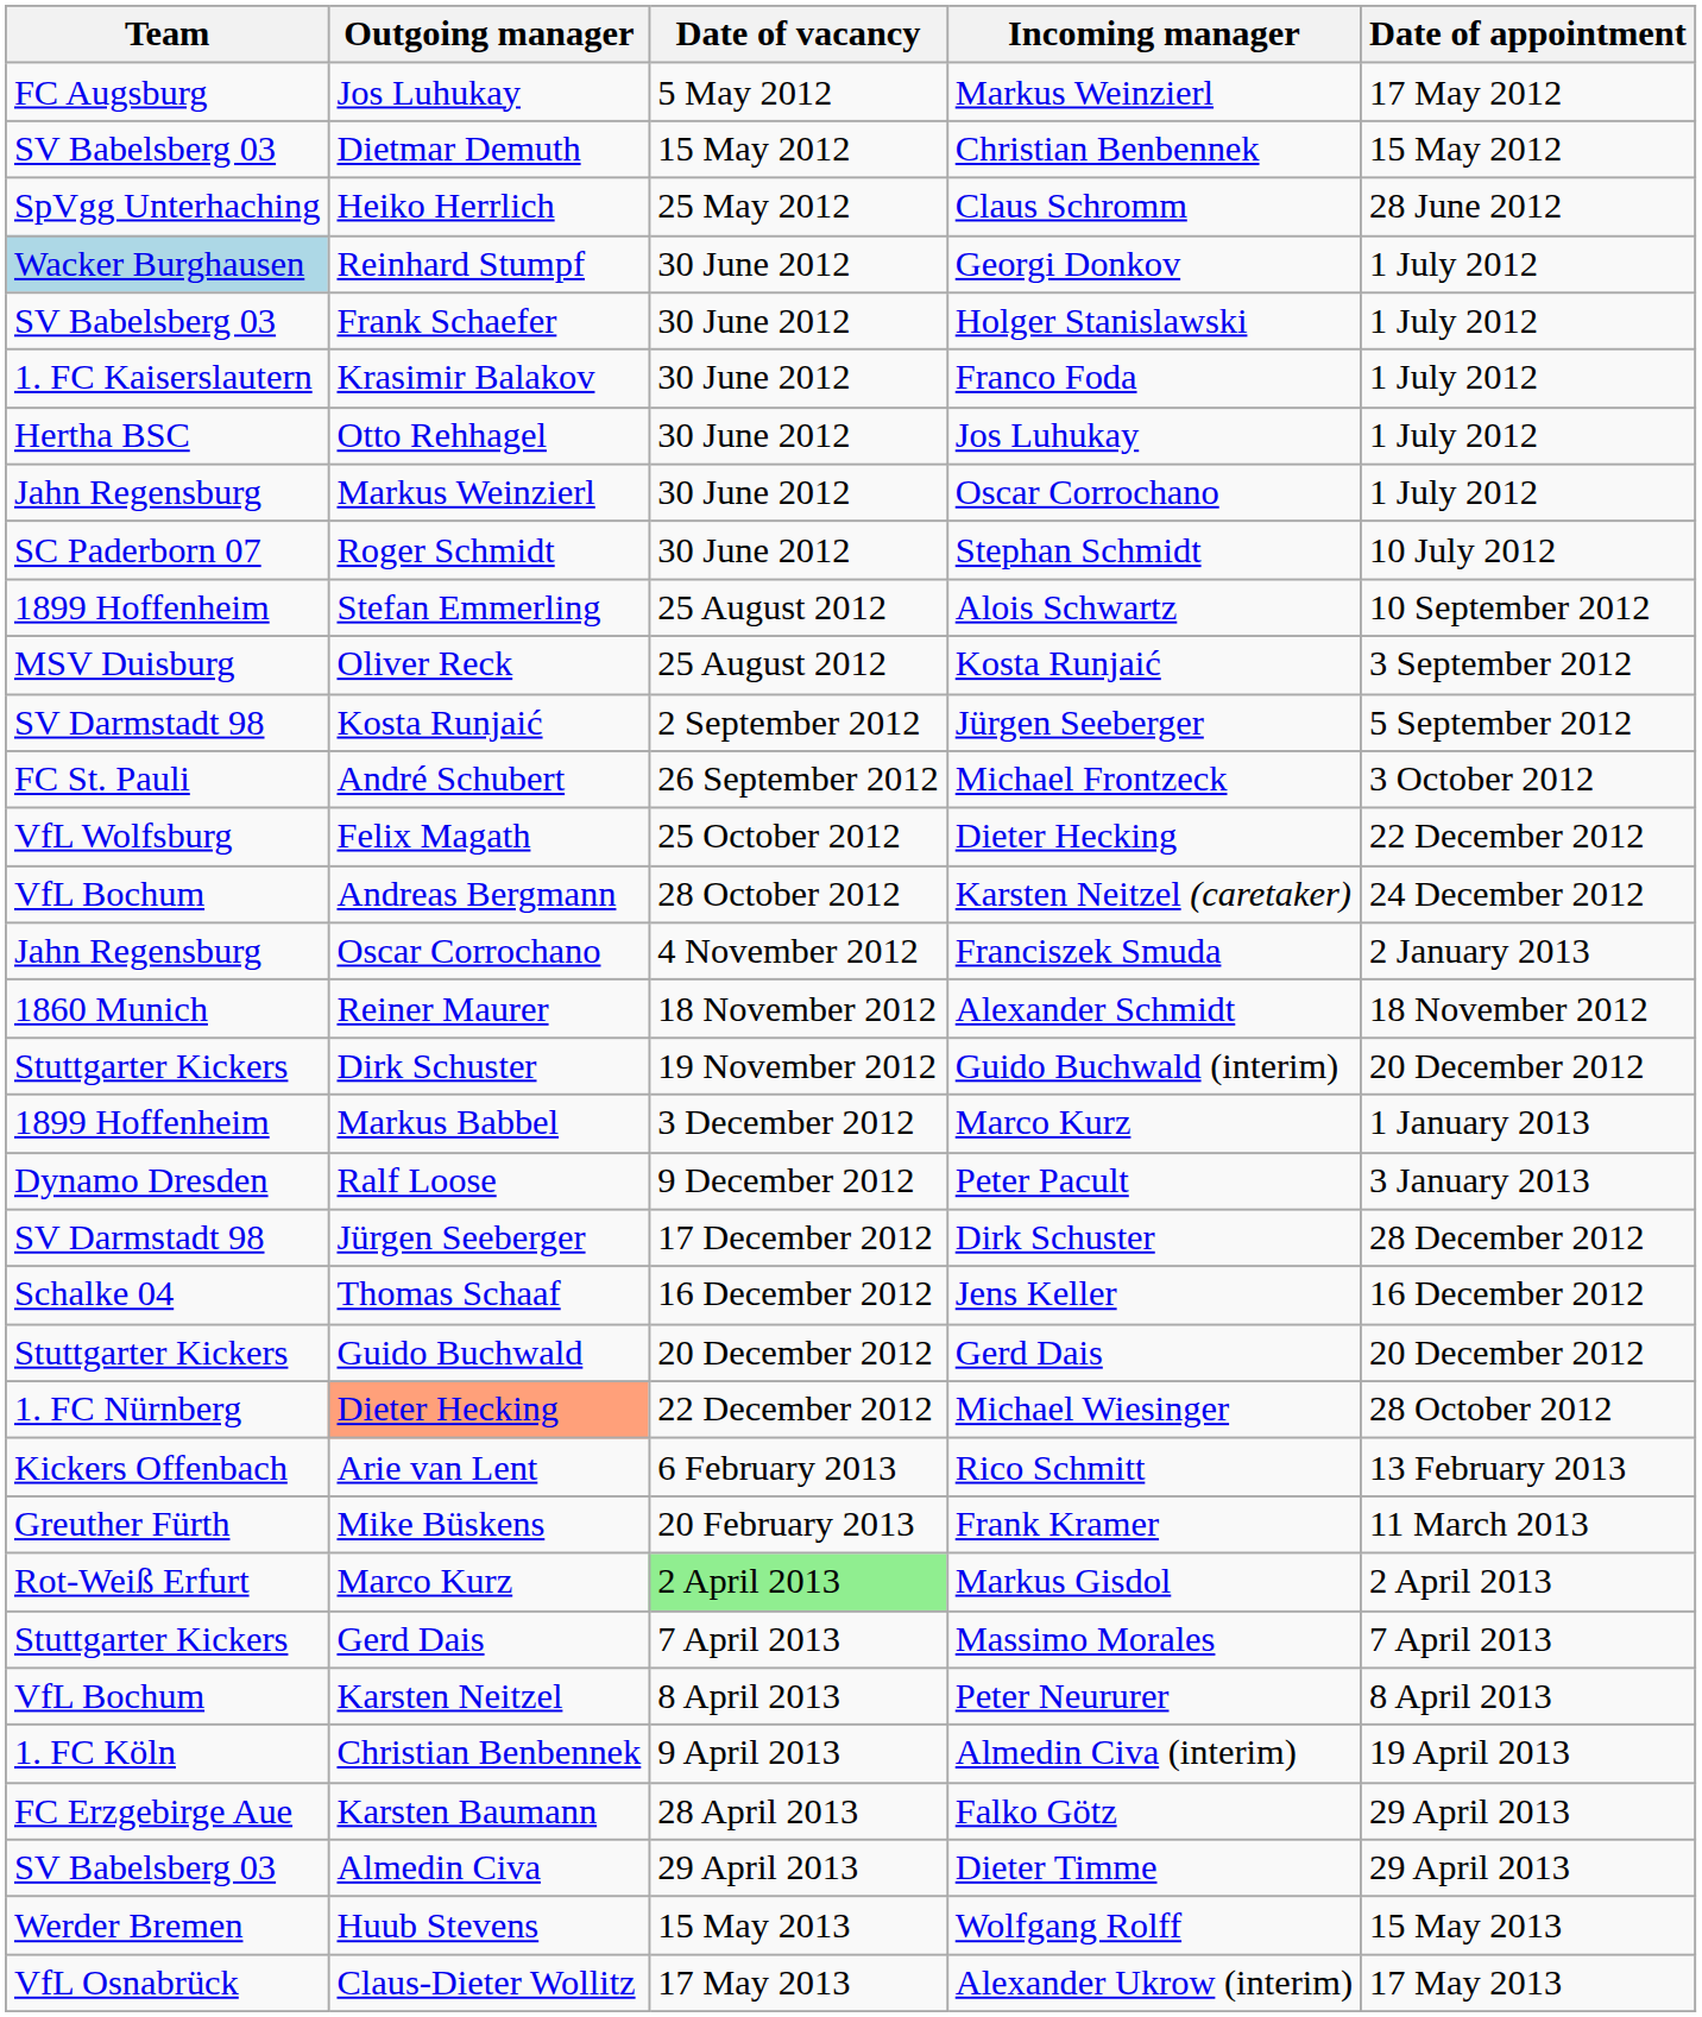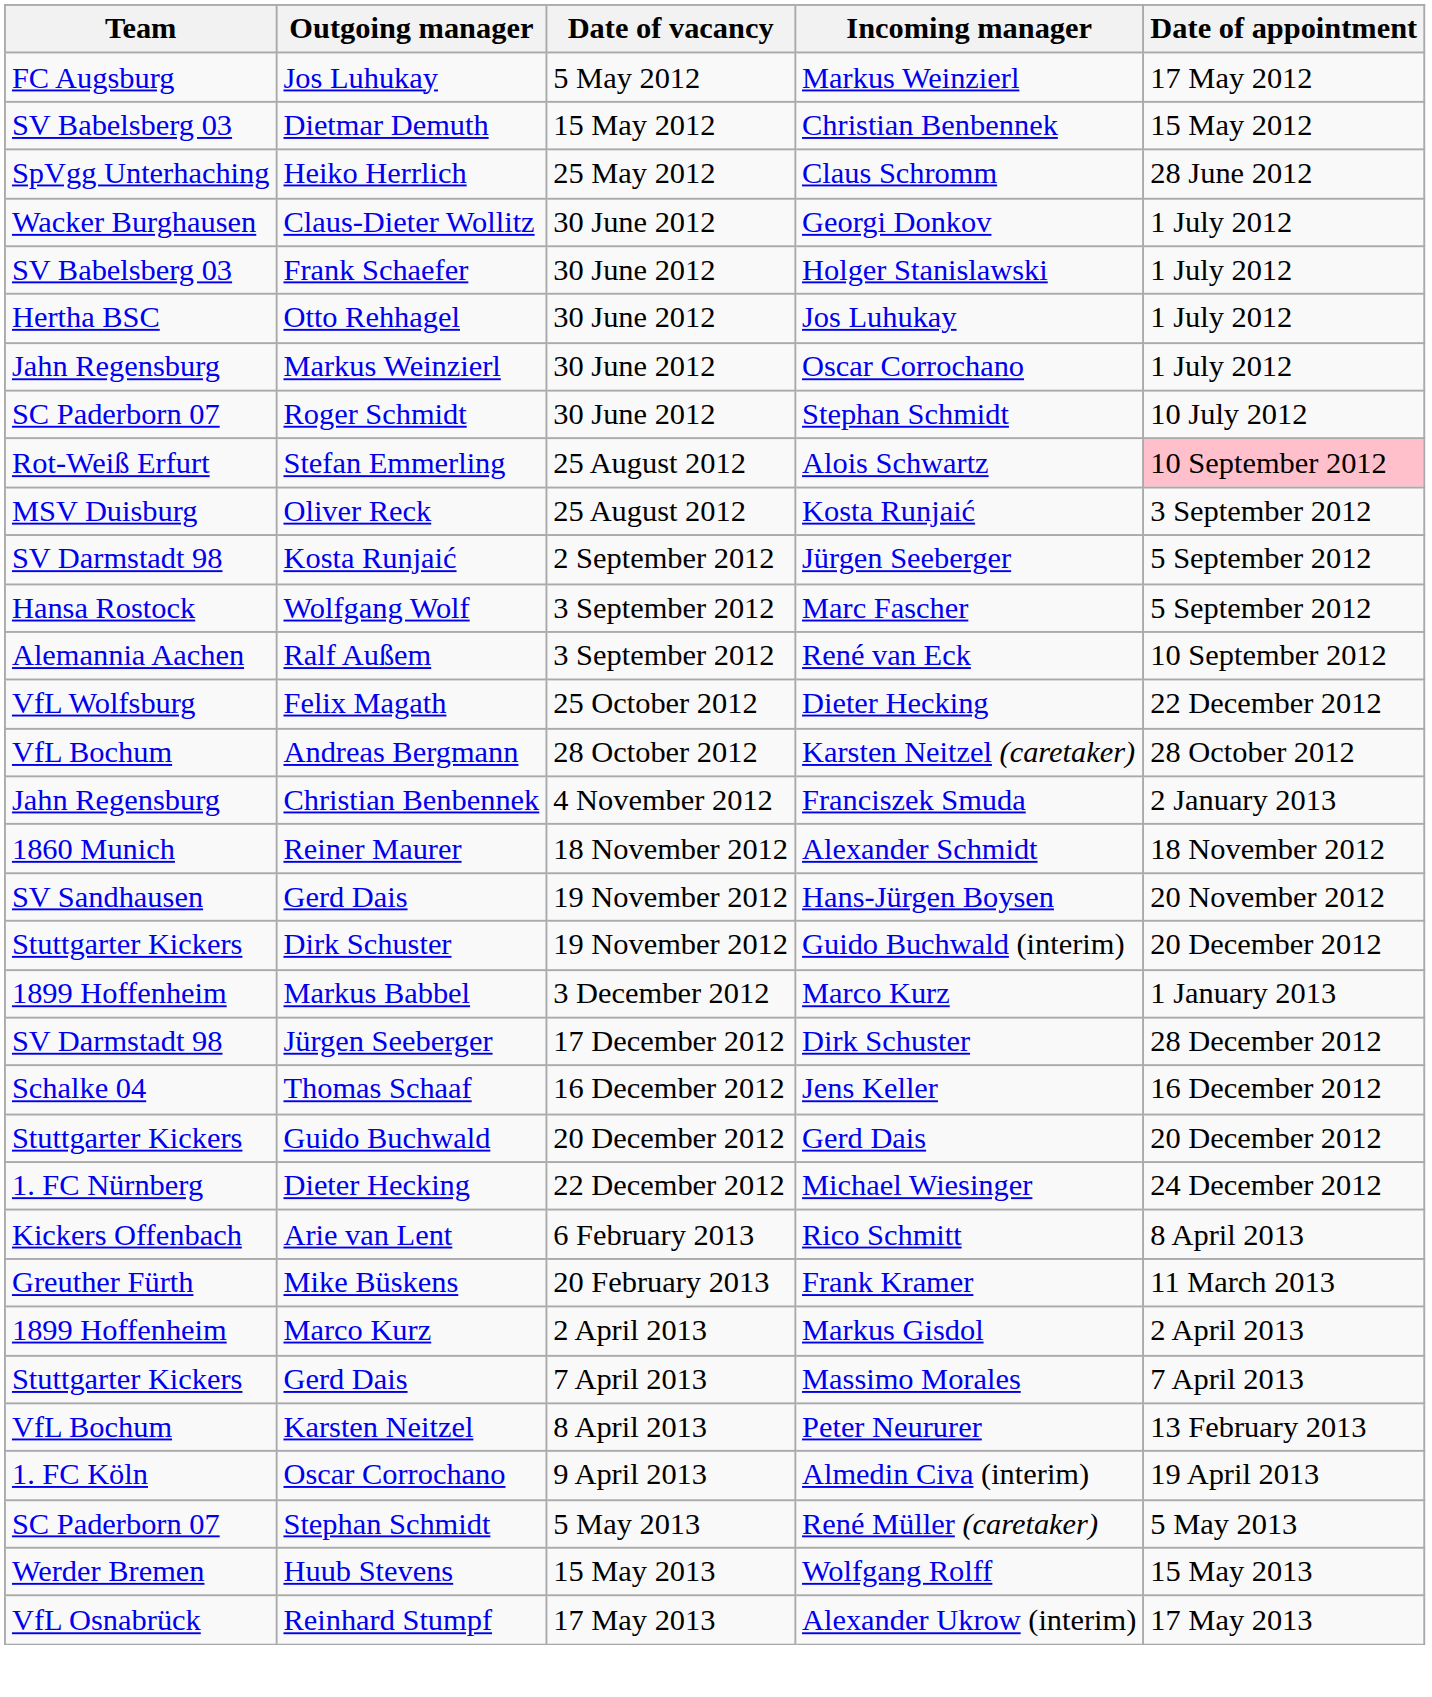 <table class="wikitable">
 <tr>
 <th>Team</th>
 <th>Outgoing manager</th>
 <th>Date of vacancy</th>
 <th>Incoming manager</th>
 <th>Date of appointment</th>
 </tr>
 <tr>
 <td><a href='#'>FC Augsburg</a></td>
 <td> <a href='#'>Jos Luhukay</a></td>
 <td>5 May 2012</td>
 <td> <a href='#'>Markus Weinzierl</a></td>
 <td>17 May 2012</td>
 </tr>
 <tr>
 <td><a href='#'>SV Babelsberg 03</a></td>
 <td> <a href='#'>Dietmar Demuth</a></td>
 <td>15 May 2012</td>
 <td> <a href='#'>Christian Benbennek</a></td>
 <td>15 May 2012</td>
 </tr>
 <tr>
 <td><a href='#'>SpVgg Unterhaching</a></td>
 <td> <a href='#'>Heiko Herrlich</a></td>
 <td>25 May 2012</td>
 <td> <a href='#'>Claus Schromm</a></td>
 <td>28 June 2012</td>
 </tr>
 <tr>
-<td style="background: lightblue;"><a href='#'>Wacker Burghausen</a></td>
-<td> <a href='#'>Reinhard Stumpf</a></td>
+<td><a href='#'>Wacker Burghausen</a></td>
+<td> <a href='#'>Claus-Dieter Wollitz</a></td>
 <td>30 June 2012</td>
 <td> <a href='#'>Georgi Donkov</a></td>
 <td>1 July 2012</td>
 </tr>
 <tr>
 <td><a href='#'>SV Babelsberg 03</a></td>
 <td> <a href='#'>Frank Schaefer</a></td>
 <td>30 June 2012</td>
 <td> <a href='#'>Holger Stanislawski</a></td>
-<td>1 July 2012</td>
-</tr>
-<tr>
-<td><a href='#'>1. FC Kaiserslautern</a></td>
-<td> <a href='#'>Krasimir Balakov</a></td>
-<td>30 June 2012</td>
-<td> <a href='#'>Franco Foda</a></td>
 <td>1 July 2012</td>
 </tr>
 <tr>
 <td><a href='#'>Hertha BSC</a></td>
 <td> <a href='#'>Otto Rehhagel</a></td>
 <td>30 June 2012</td>
 <td> <a href='#'>Jos Luhukay</a></td>
 <td>1 July 2012</td>
 </tr>
 <tr>
 <td><a href='#'>Jahn Regensburg</a></td>
 <td> <a href='#'>Markus Weinzierl</a></td>
 <td>30 June 2012</td>
 <td> <a href='#'>Oscar Corrochano</a></td>
 <td>1 July 2012</td>
 </tr>
 <tr>
 <td><a href='#'>SC Paderborn 07</a></td>
 <td> <a href='#'>Roger Schmidt</a></td>
 <td>30 June 2012</td>
 <td> <a href='#'>Stephan Schmidt</a></td>
 <td>10 July 2012</td>
 </tr>
 <tr>
-<td><a href='#'>1899 Hoffenheim</a></td>
+<td><a href='#'>Rot-Weiß Erfurt</a></td>
 <td> <a href='#'>Stefan Emmerling</a></td>
 <td>25 August 2012</td>
 <td> <a href='#'>Alois Schwartz</a></td>
-<td>10 September 2012</td>
+<td style="background: pink;">10 September 2012</td>
 </tr>
 <tr>
 <td><a href='#'>MSV Duisburg</a></td>
 <td> <a href='#'>Oliver Reck</a></td>
 <td>25 August 2012</td>
 <td> <a href='#'>Kosta Runjaić</a></td>
 <td>3 September 2012</td>
 </tr>
 <tr>
 <td><a href='#'>SV Darmstadt 98</a></td>
 <td> <a href='#'>Kosta Runjaić</a></td>
 <td>2 September 2012</td>
 <td> <a href='#'>Jürgen Seeberger</a></td>
 <td>5 September 2012</td>
 </tr>
 <tr>
-<td><a href='#'>FC St. Pauli</a></td>
-<td> <a href='#'>André Schubert</a></td>
-<td>26 September 2012</td>
-<td> <a href='#'>Michael Frontzeck</a></td>
-<td>3 October 2012</td>
+<td><a href='#'>Hansa Rostock</a></td>
+<td> <a href='#'>Wolfgang Wolf</a></td>
+<td>3 September 2012</td>
+<td> <a href='#'>Marc Fascher</a></td>
+<td>5 September 2012</td>
+</tr>
+<tr>
+<td><a href='#'>Alemannia Aachen</a></td>
+<td> <a href='#'>Ralf Außem</a></td>
+<td>3 September 2012</td>
+<td> <a href='#'>René van Eck</a></td>
+<td>10 September 2012</td>
 </tr>
 <tr>
 <td><a href='#'>VfL Wolfsburg</a></td>
 <td> <a href='#'>Felix Magath</a></td>
 <td>25 October 2012</td>
 <td> <a href='#'>Dieter Hecking</a></td>
 <td>22 December 2012</td>
 </tr>
 <tr>
 <td><a href='#'>VfL Bochum</a></td>
 <td> <a href='#'>Andreas Bergmann</a></td>
 <td>28 October 2012</td>
 <td> <a href='#'>Karsten Neitzel</a> <em>(caretaker)</em></td>
-<td>24 December 2012</td>
+<td>28 October 2012</td>
 </tr>
 <tr>
 <td><a href='#'>Jahn Regensburg</a></td>
-<td> <a href='#'>Oscar Corrochano</a></td>
+<td> <a href='#'>Christian Benbennek</a></td>
 <td>4 November 2012</td>
 <td> <a href='#'>Franciszek Smuda</a></td>
 <td>2 January 2013</td>
 </tr>
 <tr>
 <td><a href='#'>1860 Munich</a></td>
 <td> <a href='#'>Reiner Maurer</a></td>
 <td>18 November 2012</td>
 <td> <a href='#'>Alexander Schmidt</a></td>
 <td>18 November 2012</td>
+</tr>
+<tr>
+<td><a href='#'>SV Sandhausen</a></td>
+<td> <a href='#'>Gerd Dais</a></td>
+<td>19 November 2012</td>
+<td> <a href='#'>Hans-Jürgen Boysen</a></td>
+<td>20 November 2012</td>
 </tr>
 <tr>
 <td><a href='#'>Stuttgarter Kickers</a></td>
 <td> <a href='#'>Dirk Schuster</a></td>
 <td>19 November 2012</td>
 <td> <a href='#'>Guido Buchwald</a> (interim)</td>
 <td>20 December 2012</td>
 </tr>
 <tr>
 <td><a href='#'>1899 Hoffenheim</a></td>
 <td> <a href='#'>Markus Babbel</a></td>
 <td>3 December 2012</td>
 <td> <a href='#'>Marco Kurz</a></td>
 <td>1 January 2013</td>
-</tr>
-<tr>
-<td><a href='#'>Dynamo Dresden</a></td>
-<td> <a href='#'>Ralf Loose</a></td>
-<td>9 December 2012</td>
-<td> <a href='#'>Peter Pacult</a></td>
-<td>3 January 2013</td>
 </tr>
 <tr>
 <td><a href='#'>SV Darmstadt 98</a></td>
 <td> <a href='#'>Jürgen Seeberger</a></td>
 <td>17 December 2012</td>
 <td> <a href='#'>Dirk Schuster</a></td>
 <td>28 December 2012</td>
 </tr>
 <tr>
 <td><a href='#'>Schalke 04</a></td>
 <td> <a href='#'>Thomas Schaaf</a></td>
 <td>16 December 2012</td>
 <td> <a href='#'>Jens Keller</a></td>
 <td>16 December 2012</td>
 </tr>
 <tr>
 <td><a href='#'>Stuttgarter Kickers</a></td>
 <td> <a href='#'>Guido Buchwald</a></td>
 <td>20 December 2012</td>
 <td> <a href='#'>Gerd Dais</a></td>
 <td>20 December 2012</td>
 </tr>
 <tr>
 <td><a href='#'>1. FC Nürnberg</a></td>
-<td style="background: lightsalmon;"> <a href='#'>Dieter Hecking</a></td>
+<td> <a href='#'>Dieter Hecking</a></td>
 <td>22 December 2012</td>
 <td> <a href='#'>Michael Wiesinger</a></td>
-<td>28 October 2012</td>
+<td>24 December 2012</td>
 </tr>
 <tr>
 <td><a href='#'>Kickers Offenbach</a></td>
 <td> <a href='#'>Arie van Lent</a></td>
 <td>6 February 2013</td>
 <td> <a href='#'>Rico Schmitt</a></td>
-<td>13 February 2013</td>
+<td>8 April 2013</td>
 </tr>
 <tr>
 <td><a href='#'>Greuther Fürth</a></td>
 <td> <a href='#'>Mike Büskens</a></td>
 <td>20 February 2013</td>
 <td> <a href='#'>Frank Kramer</a></td>
 <td>11 March 2013</td>
 </tr>
 <tr>
-<td><a href='#'>Rot-Weiß Erfurt</a></td>
+<td><a href='#'>1899 Hoffenheim</a></td>
 <td> <a href='#'>Marco Kurz</a></td>
-<td style="background: lightgreen;">2 April 2013</td>
+<td>2 April 2013</td>
 <td> <a href='#'>Markus Gisdol</a></td>
 <td>2 April 2013</td>
 </tr>
 <tr>
 <td><a href='#'>Stuttgarter Kickers</a></td>
 <td> <a href='#'>Gerd Dais</a></td>
 <td>7 April 2013</td>
 <td> <a href='#'>Massimo Morales</a></td>
 <td>7 April 2013</td>
 </tr>
 <tr>
 <td><a href='#'>VfL Bochum</a></td>
 <td> <a href='#'>Karsten Neitzel</a></td>
 <td>8 April 2013</td>
 <td> <a href='#'>Peter Neururer</a></td>
-<td>8 April 2013</td>
+<td>13 February 2013</td>
 </tr>
 <tr>
 <td><a href='#'>1. FC Köln</a></td>
-<td> <a href='#'>Christian Benbennek</a></td>
+<td> <a href='#'>Oscar Corrochano</a></td>
 <td>9 April 2013</td>
 <td> <a href='#'>Almedin Civa</a> (interim)</td>
 <td>19 April 2013</td>
 </tr>
 <tr>
-<td><a href='#'>FC Erzgebirge Aue</a></td>
-<td> <a href='#'>Karsten Baumann</a></td>
-<td>28 April 2013</td>
-<td> <a href='#'>Falko Götz</a></td>
-<td>29 April 2013</td>
-</tr>
-<tr>
-<td><a href='#'>SV Babelsberg 03</a></td>
-<td> <a href='#'>Almedin Civa</a></td>
-<td>29 April 2013</td>
-<td> <a href='#'>Dieter Timme</a></td>
-<td>29 April 2013</td>
+<td><a href='#'>SC Paderborn 07</a></td>
+<td> <a href='#'>Stephan Schmidt</a></td>
+<td>5 May 2013</td>
+<td> <a href='#'>René Müller</a> <em>(caretaker)</em></td>
+<td>5 May 2013</td>
 </tr>
 <tr>
 <td><a href='#'>Werder Bremen</a></td>
 <td> <a href='#'>Huub Stevens</a></td>
 <td>15 May 2013</td>
 <td> <a href='#'>Wolfgang Rolff</a></td>
 <td>15 May 2013</td>
 </tr>
 <tr>
 <td><a href='#'>VfL Osnabrück</a></td>
-<td> <a href='#'>Claus-Dieter Wollitz</a></td>
+<td> <a href='#'>Reinhard Stumpf</a></td>
 <td>17 May 2013</td>
 <td> <a href='#'>Alexander Ukrow</a> (interim)</td>
 <td>17 May 2013</td>
 </tr>
 </table>
